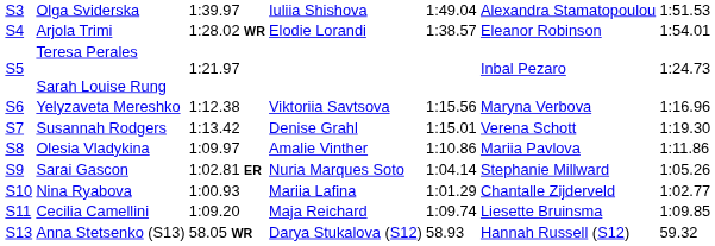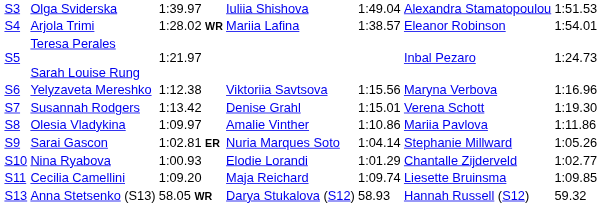 <table>
 <tr>
 <td><a href='#'>S3</a></td>
 <td><a href='#'>Olga Sviderska</a><br></td>
 <td>1:39.97</td>
 <td><a href='#'>Iuliia Shishova</a><br></td>
 <td>1:49.04</td>
 <td><a href='#'>Alexandra Stamatopoulou</a><br></td>
 <td>1:51.53</td>
 </tr>
 <tr>
 <td><a href='#'>S4</a></td>
 <td><a href='#'>Arjola Trimi</a><br></td>
 <td>1:28.02 <small><strong>WR</strong></small></td>
-<td><a href='#'>Elodie Lorandi</a><br></td>
+<td><a href='#'>Mariia Lafina</a><br></td>
 <td>1:38.57</td>
 <td><a href='#'>Eleanor Robinson</a><br></td>
 <td>1:54.01</td>
 </tr>
 <tr>
 <td><a href='#'>S5</a></td>
 <td><a href='#'>Teresa Perales</a><br><br><a href='#'>Sarah Louise Rung</a><br></td>
 <td>1:21.97</td>
 <td></td>
 <td></td>
 <td><a href='#'>Inbal Pezaro</a><br></td>
 <td>1:24.73</td>
 </tr>
 <tr>
 <td><a href='#'>S6</a></td>
 <td><a href='#'>Yelyzaveta Mereshko</a><br></td>
 <td>1:12.38</td>
 <td><a href='#'>Viktoriia Savtsova</a><br></td>
 <td>1:15.56</td>
 <td><a href='#'>Maryna Verbova</a><br></td>
 <td>1:16.96</td>
 </tr>
 <tr>
 <td><a href='#'>S7</a></td>
 <td><a href='#'>Susannah Rodgers</a><br></td>
 <td>1:13.42</td>
 <td><a href='#'>Denise Grahl</a><br></td>
 <td>1:15.01</td>
 <td><a href='#'>Verena Schott</a><br></td>
 <td>1:19.30</td>
 </tr>
 <tr>
 <td><a href='#'>S8</a></td>
 <td><a href='#'>Olesia Vladykina</a><br></td>
 <td>1:09.97</td>
 <td><a href='#'>Amalie Vinther</a><br></td>
 <td>1:10.86</td>
 <td><a href='#'>Mariia Pavlova</a><br></td>
 <td>1:11.86</td>
 </tr>
 <tr>
 <td><a href='#'>S9</a></td>
 <td><a href='#'>Sarai Gascon</a><br></td>
 <td>1:02.81 <small><strong>ER</strong></small></td>
 <td><a href='#'>Nuria Marques Soto</a><br></td>
 <td>1:04.14</td>
 <td><a href='#'>Stephanie Millward</a><br></td>
 <td>1:05.26</td>
 </tr>
 <tr>
 <td><a href='#'>S10</a></td>
 <td><a href='#'>Nina Ryabova</a><br></td>
 <td>1:00.93</td>
-<td><a href='#'>Mariia Lafina</a><br></td>
+<td><a href='#'>Elodie Lorandi</a><br></td>
 <td>1:01.29</td>
 <td><a href='#'>Chantalle Zijderveld</a><br></td>
 <td>1:02.77</td>
 </tr>
 <tr>
 <td><a href='#'>S11</a></td>
 <td><a href='#'>Cecilia Camellini</a><br></td>
 <td>1:09.20</td>
 <td><a href='#'>Maja Reichard</a><br></td>
 <td>1:09.74</td>
 <td><a href='#'>Liesette Bruinsma</a><br></td>
 <td>1:09.85</td>
 </tr>
 <tr>
 <td><a href='#'>S13</a></td>
 <td><a href='#'>Anna Stetsenko</a> (S13)<br></td>
 <td>58.05 <small><strong>WR</strong></small></td>
 <td><a href='#'>Darya Stukalova</a> (<a href='#'>S12</a>)<br></td>
 <td>58.93</td>
 <td><a href='#'>Hannah Russell</a> (<a href='#'>S12</a>)<br></td>
 <td>59.32</td>
 </tr>
 </table>
